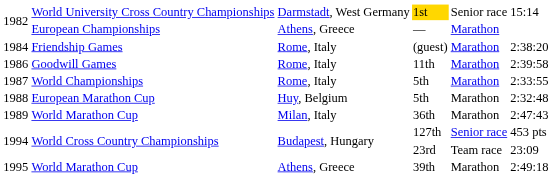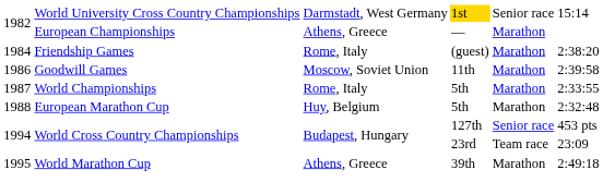 <table>
 <tr>
 <td rowspan=2>1982</td>
 <td><a href='#'>World University Cross Country Championships</a></td>
 <td><a href='#'>Darmstadt</a>, West Germany</td>
 <td bgcolor=gold>1st</td>
 <td>Senior race</td>
 <td>15:14</td>
 </tr>
 <tr>
 <td><a href='#'>European Championships</a></td>
 <td><a href='#'>Athens</a>, Greece</td>
 <td>—</td>
 <td><a href='#'>Marathon</a></td>
 <td></td>
 </tr>
 <tr>
 <td>1984</td>
 <td><a href='#'>Friendship Games</a></td>
 <td><a href='#'>Rome</a>, Italy</td>
 <td>(guest)</td>
 <td><a href='#'>Marathon</a></td>
 <td>2:38:20</td>
 </tr>
 <tr>
 <td>1986</td>
 <td><a href='#'>Goodwill Games</a></td>
-<td><a href='#'>Rome</a>, Italy</td>
+<td><a href='#'>Moscow</a>, Soviet Union</td>
 <td>11th</td>
 <td><a href='#'>Marathon</a></td>
 <td>2:39:58</td>
 </tr>
 <tr>
 <td>1987</td>
 <td><a href='#'>World Championships</a></td>
 <td><a href='#'>Rome</a>, Italy</td>
 <td>5th</td>
 <td><a href='#'>Marathon</a></td>
 <td>2:33:55</td>
 </tr>
 <tr>
 <td>1988</td>
 <td><a href='#'>European Marathon Cup</a></td>
 <td><a href='#'>Huy</a>, Belgium</td>
 <td>5th</td>
 <td>Marathon</td>
 <td>2:32:48</td>
-</tr>
-<tr>
-<td>1989</td>
-<td><a href='#'>World Marathon Cup</a></td>
-<td><a href='#'>Milan</a>, Italy</td>
-<td>36th</td>
-<td>Marathon</td>
-<td>2:47:43</td>
 </tr>
 <tr>
 <td rowspan=2>1994</td>
 <td rowspan=2><a href='#'>World Cross Country Championships</a></td>
 <td rowspan=2><a href='#'>Budapest</a>, Hungary</td>
 <td>127th</td>
 <td><a href='#'>Senior race</a></td>
 <td>453 pts</td>
 </tr>
 <tr>
 <td>23rd</td>
 <td>Team race</td>
 <td>23:09</td>
 </tr>
 <tr>
 <td>1995</td>
 <td><a href='#'>World Marathon Cup</a></td>
 <td><a href='#'>Athens</a>, Greece</td>
 <td>39th</td>
 <td>Marathon</td>
 <td>2:49:18</td>
 </tr>
 <tr>
 </tr>
 </table>
